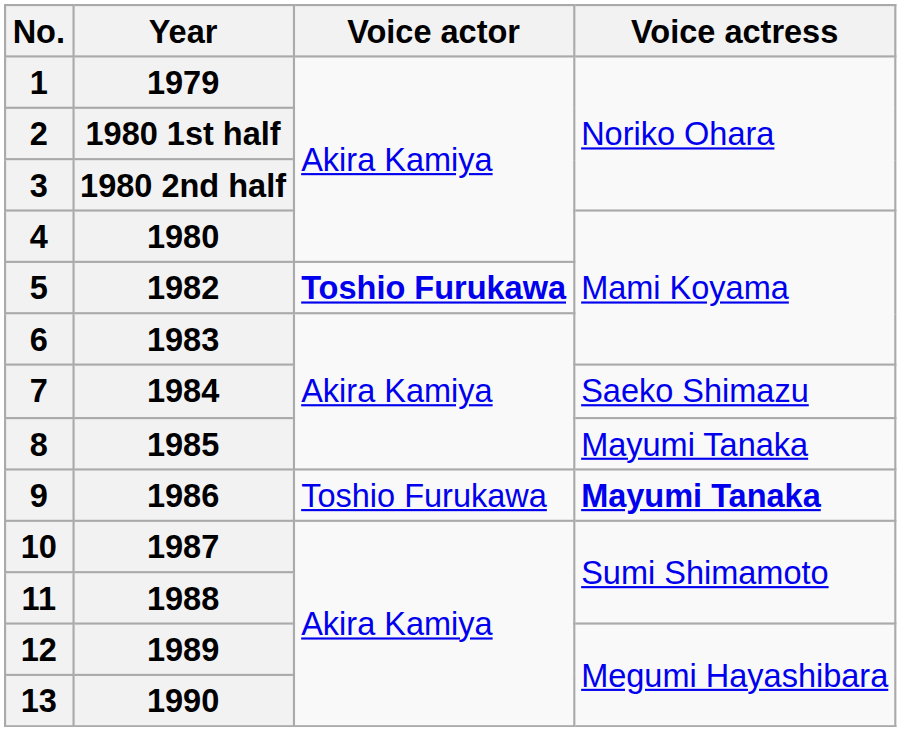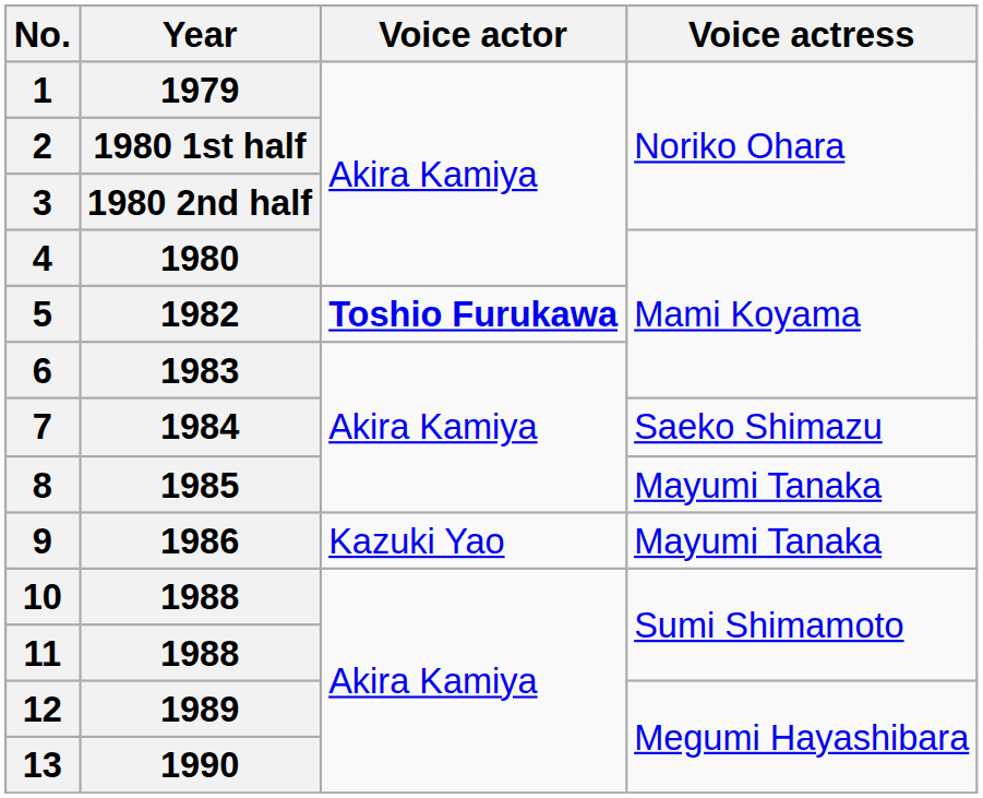 <table class="wikitable" style="font-size: 95%;">
 <tr>
 <th rowspan=>No.</th>
 <th rowspan=>Year</th>
 <th colspan=>Voice actor</th>
 <th colspan=>Voice actress</th>
 </tr>
 <tr>
 <th>1</th>
 <th>1979</th>
 <td rowspan="4"><a href='#'>Akira Kamiya</a></td>
 <td rowspan="3"><a href='#'>Noriko Ohara</a></td>
 </tr>
 <tr>
 <th>2</th>
 <th>1980 1st half</th>
 </tr>
 <tr>
 <th>3</th>
 <th>1980 2nd half</th>
 </tr>
 <tr>
 <th>4</th>
 <th>1980</th>
 <td rowspan="3"><a href='#'>Mami Koyama</a></td>
 </tr>
 <tr>
 <th>5</th>
 <th>1982</th>
 <td><strong><a href='#'>Toshio Furukawa</a></strong></td>
 </tr>
 <tr>
 <th>6</th>
 <th>1983</th>
 <td rowspan="3"><a href='#'>Akira Kamiya</a></td>
 </tr>
 <tr>
 <th>7</th>
 <th>1984</th>
 <td><a href='#'>Saeko Shimazu</a></td>
 </tr>
 <tr>
 <th>8</th>
 <th>1985</th>
 <td><a href='#'>Mayumi Tanaka</a></td>
 </tr>
 <tr>
 <th>9</th>
 <th>1986</th>
-<td><a href='#'>Toshio Furukawa</a></td>
-<td><strong><a href='#'>Mayumi Tanaka</a></strong></td>
+<td><a href='#'>Kazuki Yao</a></td>
+<td><a href='#'>Mayumi Tanaka</a></td>
 </tr>
 <tr>
 <th>10</th>
-<th>1987</th>
+<th>1988</th>
 <td rowspan="4"><a href='#'>Akira Kamiya</a></td>
 <td rowspan="2"><a href='#'>Sumi Shimamoto</a></td>
 </tr>
 <tr>
 <th>11</th>
 <th>1988</th>
 </tr>
 <tr>
 <th>12</th>
 <th>1989</th>
 <td rowspan="2"><a href='#'>Megumi Hayashibara</a></td>
 </tr>
 <tr>
 <th>13</th>
 <th>1990</th>
 </tr>
 </table>
